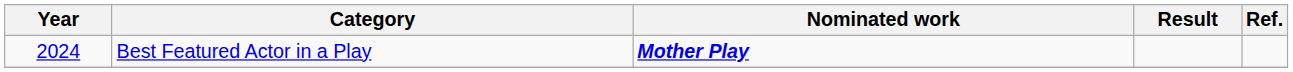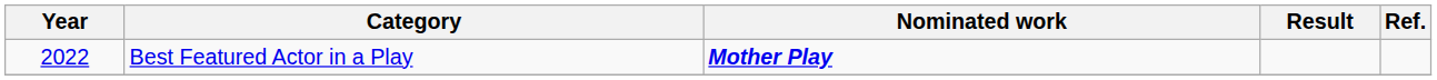 <table class=wikitable>
 <tr>
 <th scope="col" style="width:5em;">Year</th>
 <th scope="col" style="width:26em;">Category</th>
 <th scope="col" style="width:25em;">Nominated work</th>
 <th scope="col" style="width:5em;">Result</th>
 <th>Ref.</th>
 </tr>
 <tr>
-<td style="text-align:center;"><a href='#'>2024</a></td>
+<td style="text-align:center;"><a href='#'>2022</a></td>
 <td><a href='#'>Best Featured Actor in a Play</a></td>
 <td><strong><em><a href='#'>Mother Play</a></em></strong></td>
 <td></td>
 <td style="text-align:center;"></td>
 </tr>
 <tr>
 </tr>
 </table>
